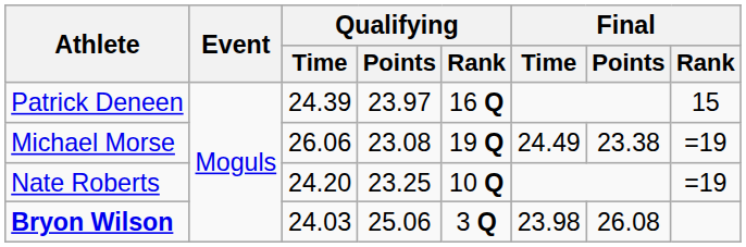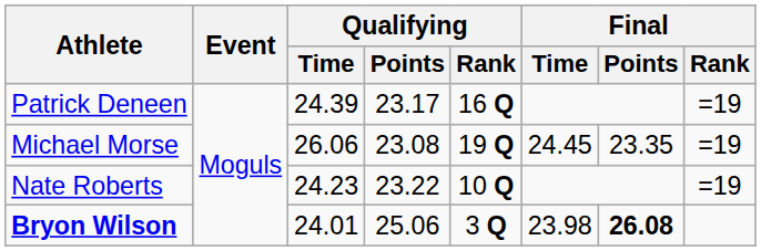 <table class=wikitable style=font-size:90%;text-align:center>
 <tr>
 <th rowspan=2>Athlete</th>
 <th rowspan=2>Event</th>
 <th colspan=3>Qualifying</th>
 <th colspan=3>Final</th>
 </tr>
 <tr style=font-size:95%>
 <th>Time</th>
 <th>Points</th>
 <th>Rank</th>
 <th>Time</th>
 <th>Points</th>
 <th>Rank</th>
 </tr>
 <tr>
 <td align=left><a href='#'>Patrick Deneen</a></td>
 <td align=left rowspan=4><a href='#'>Moguls</a></td>
 <td>24.39</td>
-<td>23.97</td>
+<td>23.17</td>
 <td>16 <strong>Q</strong></td>
 <td colspan=2></td>
-<td>15</td>
+<td>=19</td>
 </tr>
 <tr>
 <td align=left><a href='#'>Michael Morse</a></td>
 <td>26.06</td>
 <td>23.08</td>
 <td>19 <strong>Q</strong></td>
-<td>24.49</td>
-<td>23.38</td>
+<td>24.45</td>
+<td>23.35</td>
 <td>=19</td>
 </tr>
 <tr>
 <td align=left><a href='#'>Nate Roberts</a></td>
-<td>24.20</td>
-<td>23.25</td>
+<td>24.23</td>
+<td>23.22</td>
 <td>10 <strong>Q</strong></td>
 <td colspan=2></td>
 <td>=19</td>
 </tr>
 <tr>
 <td align=left><strong><a href='#'>Bryon Wilson</a></strong></td>
-<td>24.03</td>
+<td>24.01</td>
 <td>25.06</td>
 <td>3 <strong>Q</strong></td>
 <td>23.98</td>
-<td>26.08</td>
+<td><strong>26.08</strong></td>
 <td></td>
 </tr>
 </table>
